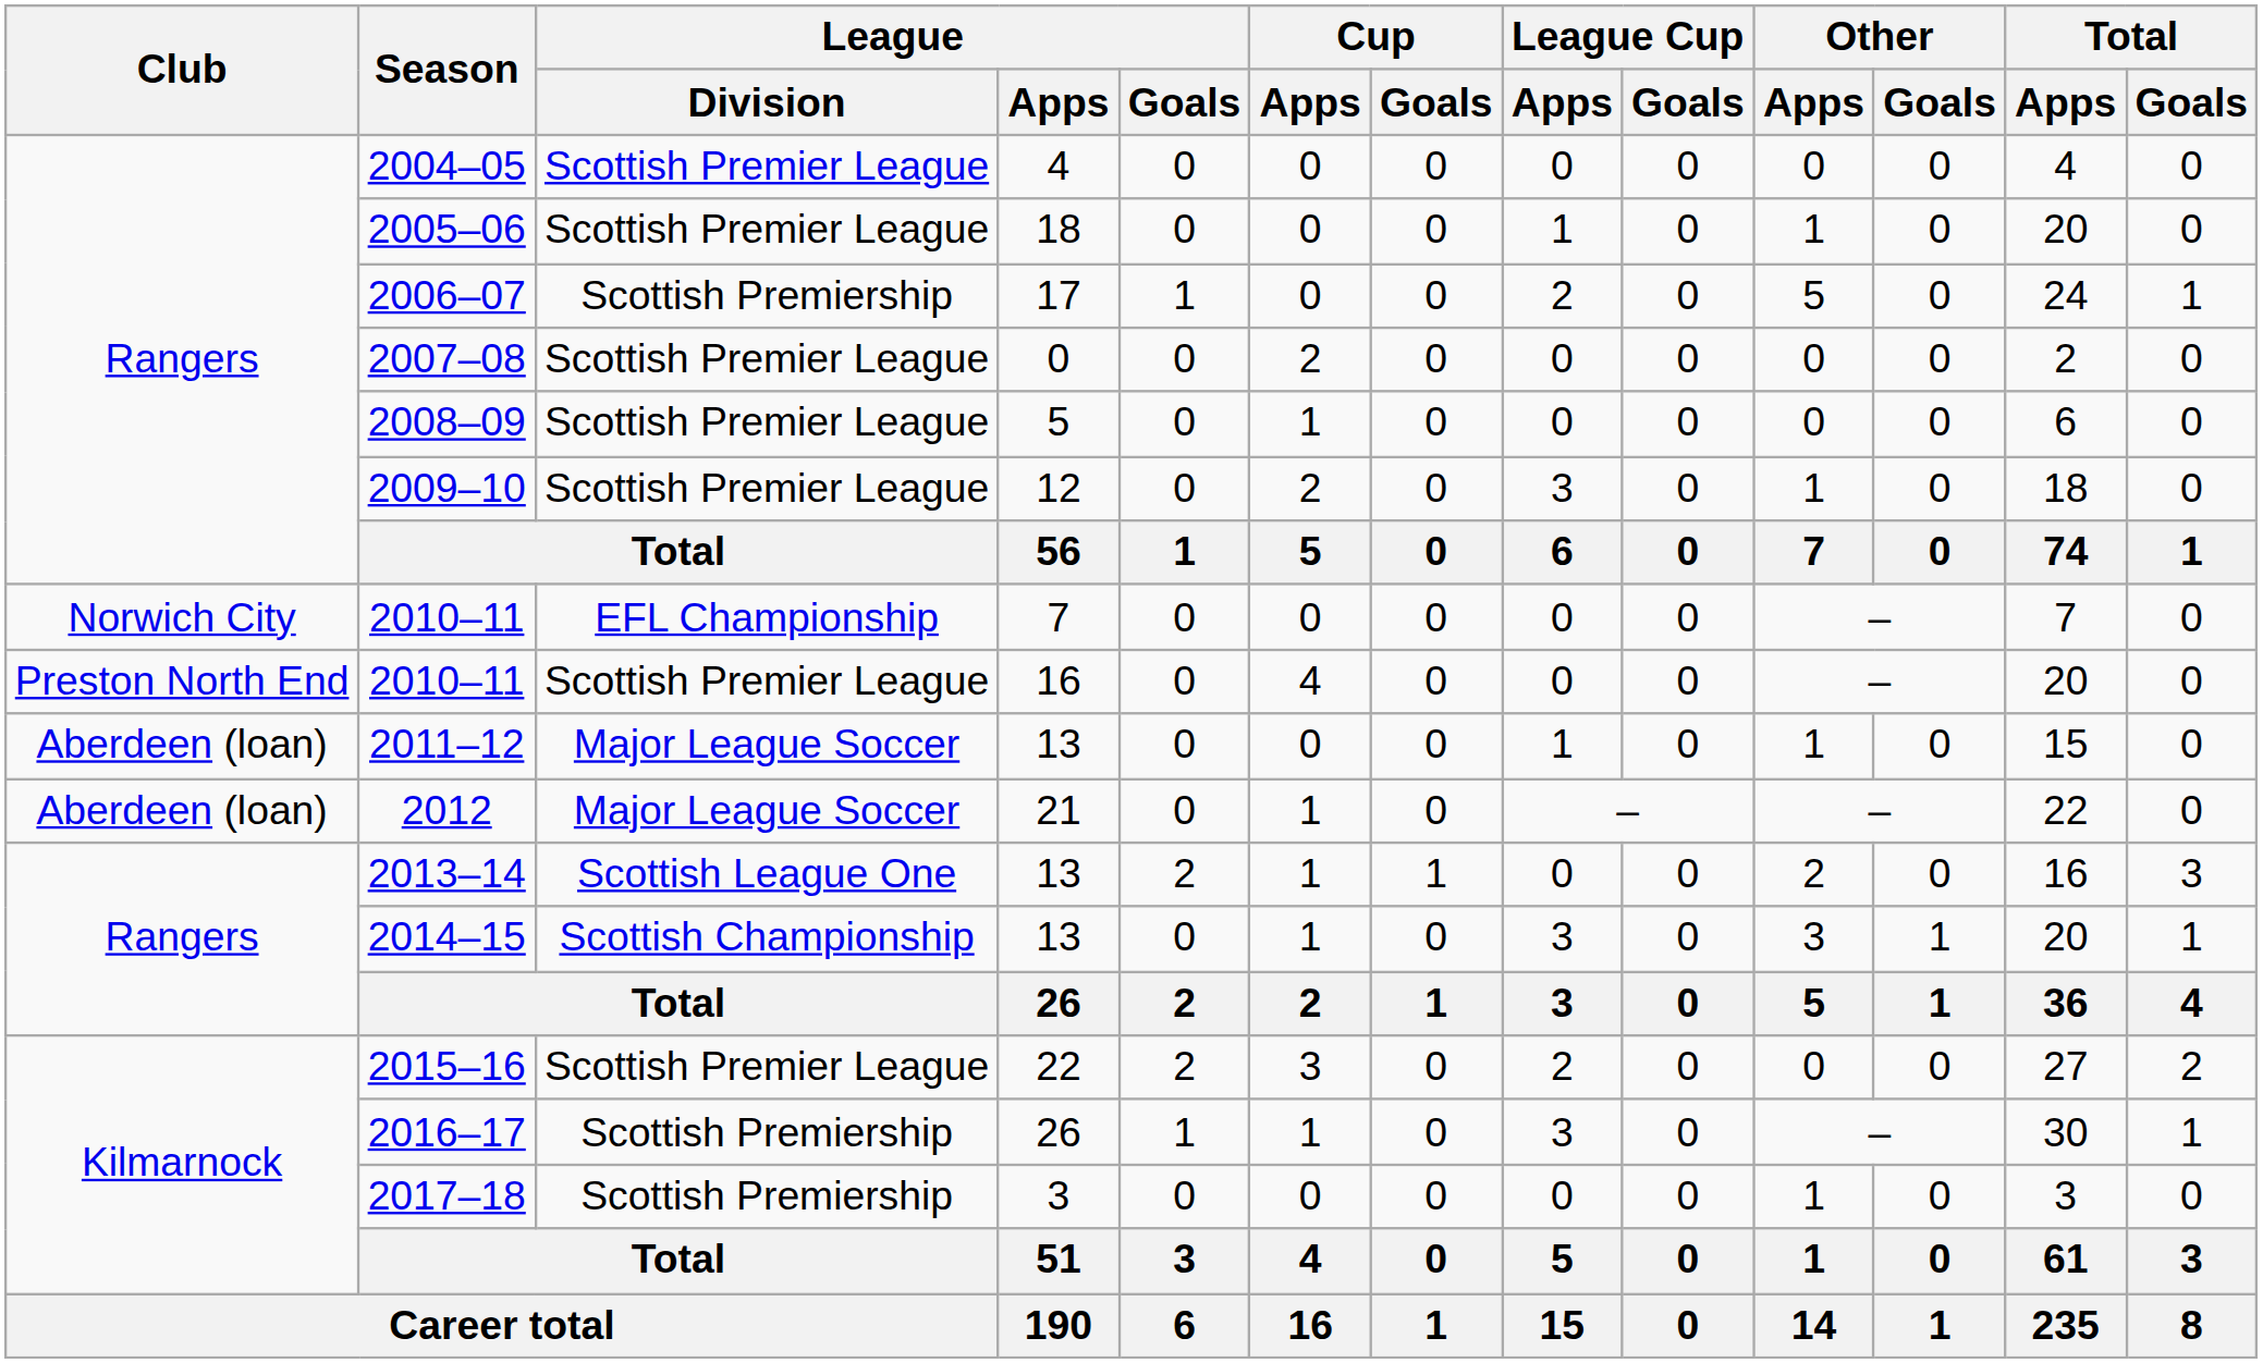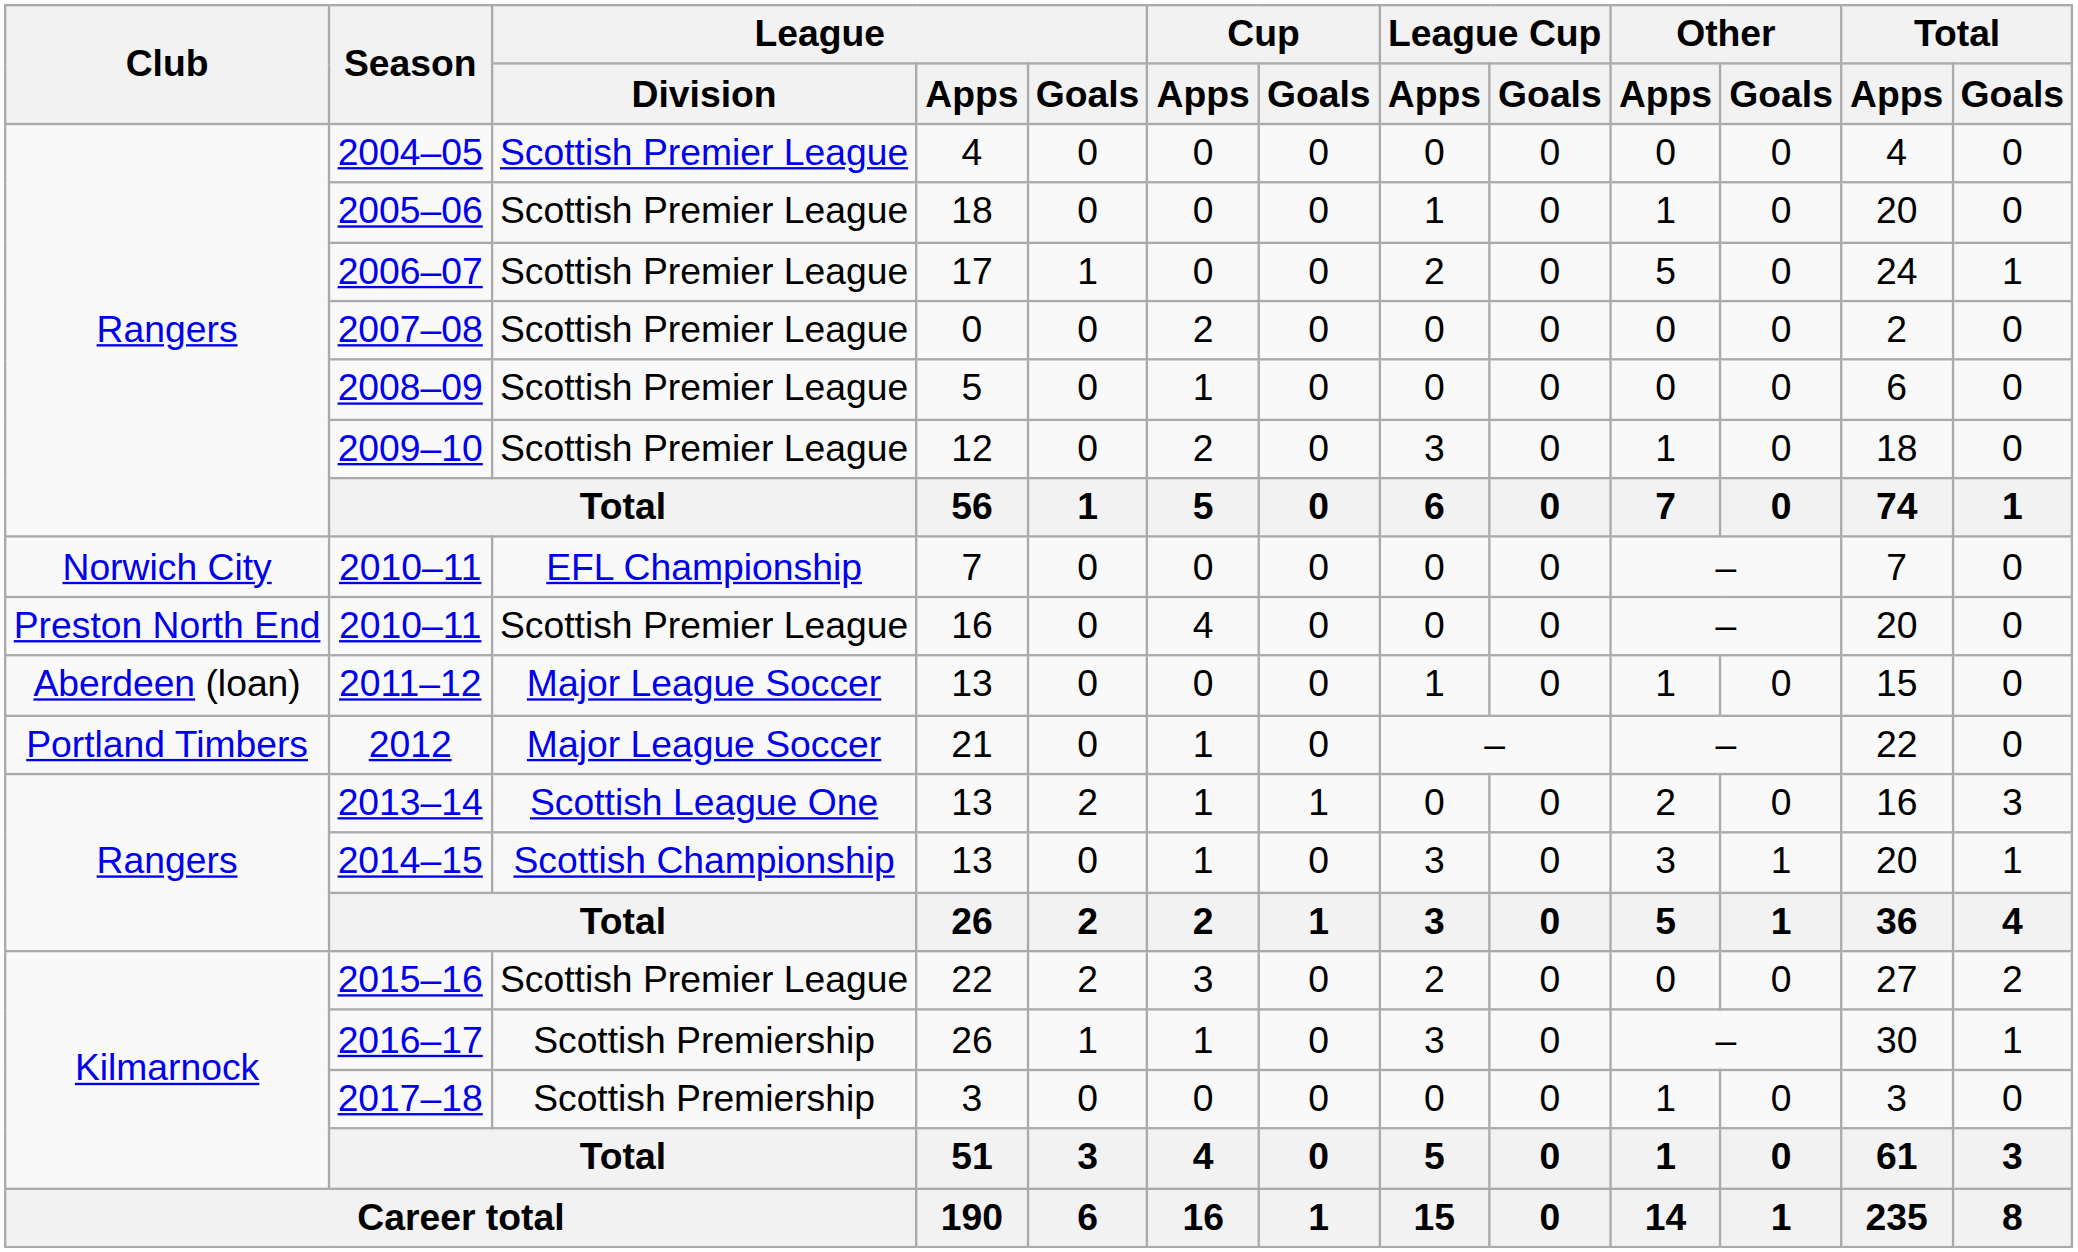 <table class="wikitable" style="text-align:center">
 <tr>
 <th rowspan=2>Club</th>
 <th rowspan=2>Season</th>
 <th colspan=3>League</th>
 <th colspan=2>Cup</th>
 <th colspan=2>League Cup</th>
 <th colspan=2>Other</th>
 <th colspan=2>Total</th>
 </tr>
 <tr>
 <th>Division</th>
 <th>Apps</th>
 <th>Goals</th>
 <th>Apps</th>
 <th>Goals</th>
 <th>Apps</th>
 <th>Goals</th>
 <th>Apps</th>
 <th>Goals</th>
 <th>Apps</th>
 <th>Goals</th>
 </tr>
 <tr>
 <td rowspan="7"><a href='#'>Rangers</a></td>
 <td><a href='#'>2004–05</a></td>
 <td><a href='#'>Scottish Premier League</a></td>
 <td>4</td>
 <td>0</td>
 <td>0</td>
 <td>0</td>
 <td>0</td>
 <td>0</td>
 <td>0</td>
 <td>0</td>
 <td>4</td>
 <td>0</td>
 </tr>
 <tr>
 <td><a href='#'>2005–06</a></td>
 <td>Scottish Premier League</td>
 <td>18</td>
 <td>0</td>
 <td>0</td>
 <td>0</td>
 <td>1</td>
 <td>0</td>
 <td>1</td>
 <td>0</td>
 <td>20</td>
 <td>0</td>
 </tr>
 <tr>
 <td><a href='#'>2006–07</a></td>
-<td>Scottish Premiership</td>
+<td>Scottish Premier League</td>
 <td>17</td>
 <td>1</td>
 <td>0</td>
 <td>0</td>
 <td>2</td>
 <td>0</td>
 <td>5</td>
 <td>0</td>
 <td>24</td>
 <td>1</td>
 </tr>
 <tr>
 <td><a href='#'>2007–08</a></td>
 <td>Scottish Premier League</td>
 <td>0</td>
 <td>0</td>
 <td>2</td>
 <td>0</td>
 <td>0</td>
 <td>0</td>
 <td>0</td>
 <td>0</td>
 <td>2</td>
 <td>0</td>
 </tr>
 <tr>
 <td><a href='#'>2008–09</a></td>
 <td>Scottish Premier League</td>
 <td>5</td>
 <td>0</td>
 <td>1</td>
 <td>0</td>
 <td>0</td>
 <td>0</td>
 <td>0</td>
 <td>0</td>
 <td>6</td>
 <td>0</td>
 </tr>
 <tr>
 <td><a href='#'>2009–10</a></td>
 <td>Scottish Premier League</td>
 <td>12</td>
 <td>0</td>
 <td>2</td>
 <td>0</td>
 <td>3</td>
 <td>0</td>
 <td>1</td>
 <td>0</td>
 <td>18</td>
 <td>0</td>
 </tr>
 <tr>
 <th colspan="2">Total</th>
 <th>56</th>
 <th>1</th>
 <th>5</th>
 <th>0</th>
 <th>6</th>
 <th>0</th>
 <th>7</th>
 <th>0</th>
 <th>74</th>
 <th>1</th>
 </tr>
 <tr>
 <td><a href='#'>Norwich City</a></td>
 <td><a href='#'>2010–11</a></td>
 <td><a href='#'>EFL Championship</a></td>
 <td>7</td>
 <td>0</td>
 <td>0</td>
 <td>0</td>
 <td>0</td>
 <td>0</td>
 <td colspan="2">–</td>
 <td>7</td>
 <td>0</td>
 </tr>
 <tr>
 <td><a href='#'>Preston North End</a></td>
 <td><a href='#'>2010–11</a></td>
 <td>Scottish Premier League</td>
 <td>16</td>
 <td>0</td>
 <td>4</td>
 <td>0</td>
 <td>0</td>
 <td>0</td>
 <td colspan="2">–</td>
 <td>20</td>
 <td>0</td>
 </tr>
 <tr>
 <td><a href='#'>Aberdeen</a> (loan)</td>
 <td><a href='#'>2011–12</a></td>
 <td><a href='#'>Major League Soccer</a></td>
 <td>13</td>
 <td>0</td>
 <td>0</td>
 <td>0</td>
 <td>1</td>
 <td>0</td>
 <td>1</td>
 <td>0</td>
 <td>15</td>
 <td>0</td>
 </tr>
 <tr>
-<td><a href='#'>Aberdeen</a> (loan)</td>
+<td><a href='#'>Portland Timbers</a></td>
 <td><a href='#'>2012</a></td>
 <td><a href='#'>Major League Soccer</a></td>
 <td>21</td>
 <td>0</td>
 <td>1</td>
 <td>0</td>
 <td colspan="2">–</td>
 <td colspan="2">–</td>
 <td>22</td>
 <td>0</td>
 </tr>
 <tr>
 <td rowspan="3"><a href='#'>Rangers</a></td>
 <td><a href='#'>2013–14</a></td>
 <td><a href='#'>Scottish League One</a></td>
 <td>13</td>
 <td>2</td>
 <td>1</td>
 <td>1</td>
 <td>0</td>
 <td>0</td>
 <td>2</td>
 <td>0</td>
 <td>16</td>
 <td>3</td>
 </tr>
 <tr>
 <td><a href='#'>2014–15</a></td>
 <td><a href='#'>Scottish Championship</a></td>
 <td>13</td>
 <td>0</td>
 <td>1</td>
 <td>0</td>
 <td>3</td>
 <td>0</td>
 <td>3</td>
 <td>1</td>
 <td>20</td>
 <td>1</td>
 </tr>
 <tr>
 <th colspan="2">Total</th>
 <th>26</th>
 <th>2</th>
 <th>2</th>
 <th>1</th>
 <th>3</th>
 <th>0</th>
 <th>5</th>
 <th>1</th>
 <th>36</th>
 <th>4</th>
 </tr>
 <tr>
 <td rowspan="4"><a href='#'>Kilmarnock</a></td>
 <td><a href='#'>2015–16</a></td>
 <td>Scottish Premier League</td>
 <td>22</td>
 <td>2</td>
 <td>3</td>
 <td>0</td>
 <td>2</td>
 <td>0</td>
 <td>0</td>
 <td>0</td>
 <td>27</td>
 <td>2</td>
 </tr>
 <tr>
 <td><a href='#'>2016–17</a></td>
 <td>Scottish Premiership</td>
 <td>26</td>
 <td>1</td>
 <td>1</td>
 <td>0</td>
 <td>3</td>
 <td>0</td>
 <td colspan="2">–</td>
 <td>30</td>
 <td>1</td>
 </tr>
 <tr>
 <td><a href='#'>2017–18</a></td>
 <td>Scottish Premiership</td>
 <td>3</td>
 <td>0</td>
 <td>0</td>
 <td>0</td>
 <td>0</td>
 <td>0</td>
 <td>1</td>
 <td>0</td>
 <td>3</td>
 <td>0</td>
 </tr>
 <tr>
 <th colspan="2">Total</th>
 <th>51</th>
 <th>3</th>
 <th>4</th>
 <th>0</th>
 <th>5</th>
 <th>0</th>
 <th>1</th>
 <th>0</th>
 <th>61</th>
 <th>3</th>
 </tr>
 <tr>
 <th colspan=3>Career total</th>
 <th>190</th>
 <th>6</th>
 <th>16</th>
 <th>1</th>
 <th>15</th>
 <th>0</th>
 <th>14</th>
 <th>1</th>
 <th>235</th>
 <th>8</th>
 </tr>
 </table>
